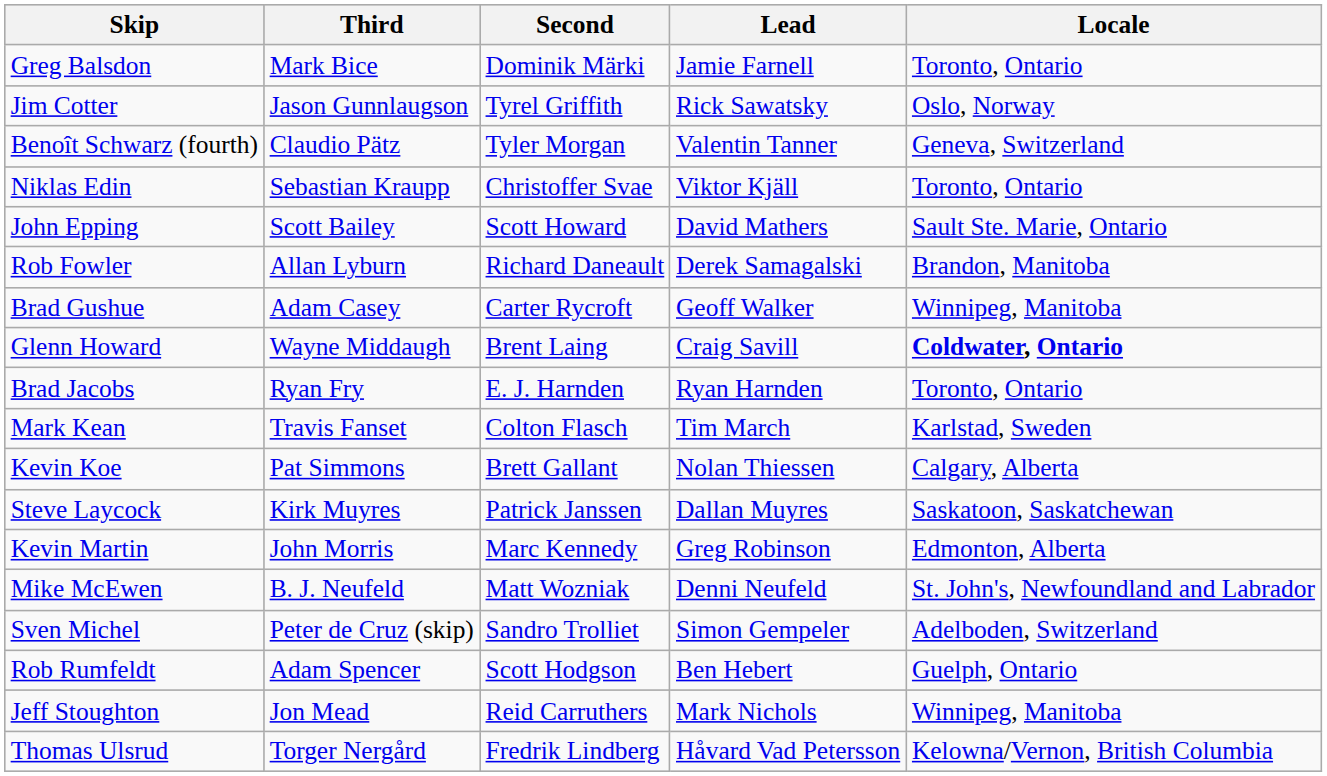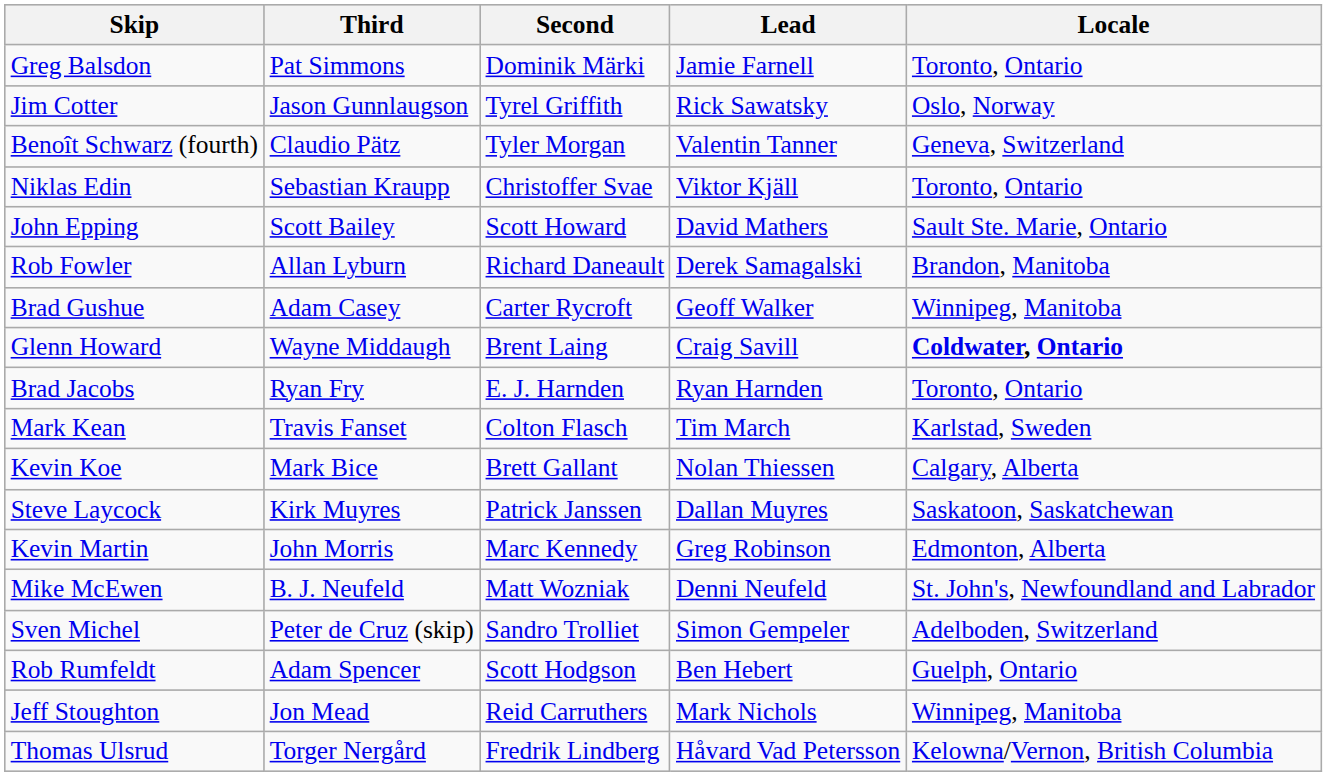 <table class=wikitable>
 <tr>
 <th>Skip</th>
 <th>Third</th>
 <th>Second</th>
 <th>Lead</th>
 <th>Locale</th>
 </tr>
 <tr>
 <td><a href='#'>Greg Balsdon</a></td>
-<td><a href='#'>Mark Bice</a></td>
+<td><a href='#'>Pat Simmons</a></td>
 <td><a href='#'>Dominik Märki</a></td>
 <td><a href='#'>Jamie Farnell</a></td>
 <td> <a href='#'>Toronto</a>, <a href='#'>Ontario</a></td>
 </tr>
 <tr>
 <td><a href='#'>Jim Cotter</a></td>
 <td><a href='#'>Jason Gunnlaugson</a></td>
 <td><a href='#'>Tyrel Griffith</a></td>
 <td><a href='#'>Rick Sawatsky</a></td>
 <td> <a href='#'>Oslo</a>, <a href='#'>Norway</a></td>
 </tr>
 <tr>
 <td><a href='#'>Benoît Schwarz</a> (fourth)</td>
 <td><a href='#'>Claudio Pätz</a></td>
 <td><a href='#'>Tyler Morgan</a></td>
 <td><a href='#'>Valentin Tanner</a></td>
 <td> <a href='#'>Geneva</a>, <a href='#'>Switzerland</a></td>
 </tr>
 <tr>
 <td><a href='#'>Niklas Edin</a></td>
 <td><a href='#'>Sebastian Kraupp</a></td>
 <td><a href='#'>Christoffer Svae</a></td>
 <td><a href='#'>Viktor Kjäll</a></td>
 <td> <a href='#'>Toronto</a>, <a href='#'>Ontario</a></td>
 </tr>
 <tr>
 <td><a href='#'>John Epping</a></td>
 <td><a href='#'>Scott Bailey</a></td>
 <td><a href='#'>Scott Howard</a></td>
 <td><a href='#'>David Mathers</a></td>
 <td> <a href='#'>Sault Ste. Marie</a>, <a href='#'>Ontario</a></td>
 </tr>
 <tr>
 <td><a href='#'>Rob Fowler</a></td>
 <td><a href='#'>Allan Lyburn</a></td>
 <td><a href='#'>Richard Daneault</a></td>
 <td><a href='#'>Derek Samagalski</a></td>
 <td> <a href='#'>Brandon</a>, <a href='#'>Manitoba</a></td>
 </tr>
 <tr>
 <td><a href='#'>Brad Gushue</a></td>
 <td><a href='#'>Adam Casey</a></td>
 <td><a href='#'>Carter Rycroft</a></td>
 <td><a href='#'>Geoff Walker</a></td>
 <td> <a href='#'>Winnipeg</a>, <a href='#'>Manitoba</a></td>
 </tr>
 <tr>
 <td><a href='#'>Glenn Howard</a></td>
 <td><a href='#'>Wayne Middaugh</a></td>
 <td><a href='#'>Brent Laing</a></td>
 <td><a href='#'>Craig Savill</a></td>
 <td><strong> <a href='#'>Coldwater</a>, <a href='#'>Ontario</a></strong></td>
 </tr>
 <tr>
 <td><a href='#'>Brad Jacobs</a></td>
 <td><a href='#'>Ryan Fry</a></td>
 <td><a href='#'>E. J. Harnden</a></td>
 <td><a href='#'>Ryan Harnden</a></td>
 <td> <a href='#'>Toronto</a>, <a href='#'>Ontario</a></td>
 </tr>
 <tr>
 <td><a href='#'>Mark Kean</a></td>
 <td><a href='#'>Travis Fanset</a></td>
 <td><a href='#'>Colton Flasch</a></td>
 <td><a href='#'>Tim March</a></td>
 <td> <a href='#'>Karlstad</a>, <a href='#'>Sweden</a></td>
 </tr>
 <tr>
 <td><a href='#'>Kevin Koe</a></td>
-<td><a href='#'>Pat Simmons</a></td>
+<td><a href='#'>Mark Bice</a></td>
 <td><a href='#'>Brett Gallant</a></td>
 <td><a href='#'>Nolan Thiessen</a></td>
 <td> <a href='#'>Calgary</a>, <a href='#'>Alberta</a></td>
 </tr>
 <tr>
 <td><a href='#'>Steve Laycock</a></td>
 <td><a href='#'>Kirk Muyres</a></td>
 <td><a href='#'>Patrick Janssen</a></td>
 <td><a href='#'>Dallan Muyres</a></td>
 <td> <a href='#'>Saskatoon</a>, <a href='#'>Saskatchewan</a></td>
 </tr>
 <tr>
 <td><a href='#'>Kevin Martin</a></td>
 <td><a href='#'>John Morris</a></td>
 <td><a href='#'>Marc Kennedy</a></td>
 <td><a href='#'>Greg Robinson</a></td>
 <td> <a href='#'>Edmonton</a>, <a href='#'>Alberta</a></td>
 </tr>
 <tr>
 <td><a href='#'>Mike McEwen</a></td>
 <td><a href='#'>B. J. Neufeld</a></td>
 <td><a href='#'>Matt Wozniak</a></td>
 <td><a href='#'>Denni Neufeld</a></td>
 <td> <a href='#'>St. John's</a>, <a href='#'>Newfoundland and Labrador</a></td>
 </tr>
 <tr>
 <td><a href='#'>Sven Michel</a></td>
 <td><a href='#'>Peter de Cruz</a> (skip)</td>
 <td><a href='#'>Sandro Trolliet</a></td>
 <td><a href='#'>Simon Gempeler</a></td>
 <td> <a href='#'>Adelboden</a>, <a href='#'>Switzerland</a></td>
 </tr>
 <tr>
 <td><a href='#'>Rob Rumfeldt</a></td>
 <td><a href='#'>Adam Spencer</a></td>
 <td><a href='#'>Scott Hodgson</a></td>
 <td><a href='#'>Ben Hebert</a></td>
 <td> <a href='#'>Guelph</a>, <a href='#'>Ontario</a></td>
 </tr>
 <tr>
 <td><a href='#'>Jeff Stoughton</a></td>
 <td><a href='#'>Jon Mead</a></td>
 <td><a href='#'>Reid Carruthers</a></td>
 <td><a href='#'>Mark Nichols</a></td>
 <td> <a href='#'>Winnipeg</a>, <a href='#'>Manitoba</a></td>
 </tr>
 <tr>
 <td><a href='#'>Thomas Ulsrud</a></td>
 <td><a href='#'>Torger Nergård</a></td>
 <td><a href='#'>Fredrik Lindberg</a></td>
 <td><a href='#'>Håvard Vad Petersson</a></td>
 <td> <a href='#'>Kelowna</a>/<a href='#'>Vernon</a>, <a href='#'>British Columbia</a></td>
 </tr>
 </table>
